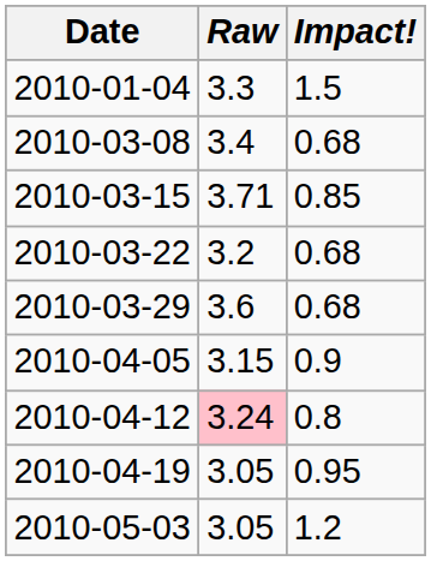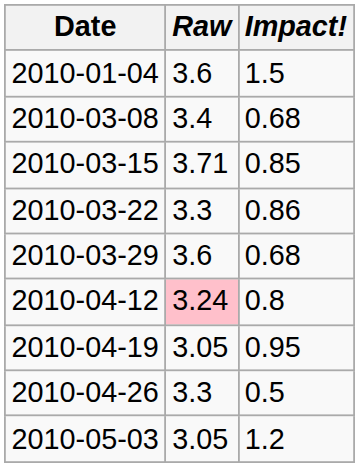 <table class="wikitable sortable">
 <tr>
 <th>Date</th>
 <th><em>Raw</em></th>
 <th><em>Impact!</em></th>
 </tr>
 <tr>
 <td>2010-01-04</td>
-<td>3.3</td>
+<td>3.6</td>
 <td>1.5</td>
 </tr>
 <tr>
 <td>2010-03-08</td>
 <td>3.4</td>
 <td>0.68</td>
 </tr>
 <tr>
 <td>2010-03-15</td>
 <td>3.71</td>
 <td>0.85</td>
 </tr>
 <tr>
 <td>2010-03-22</td>
-<td>3.2</td>
-<td>0.68</td>
+<td>3.3</td>
+<td>0.86</td>
 </tr>
 <tr>
 <td>2010-03-29</td>
 <td>3.6</td>
 <td>0.68</td>
-</tr>
-<tr>
-<td>2010-04-05</td>
-<td>3.15</td>
-<td>0.9</td>
 </tr>
 <tr>
 <td>2010-04-12</td>
 <td style="background: pink;">3.24</td>
 <td>0.8</td>
 </tr>
 <tr>
 <td>2010-04-19</td>
 <td>3.05</td>
 <td>0.95</td>
 </tr>
 <tr>
+<td>2010-04-26</td>
+<td>3.3</td>
+<td>0.5</td>
+</tr>
+<tr>
 <td>2010-05-03</td>
 <td>3.05</td>
 <td>1.2</td>
 </tr>
 </table>
